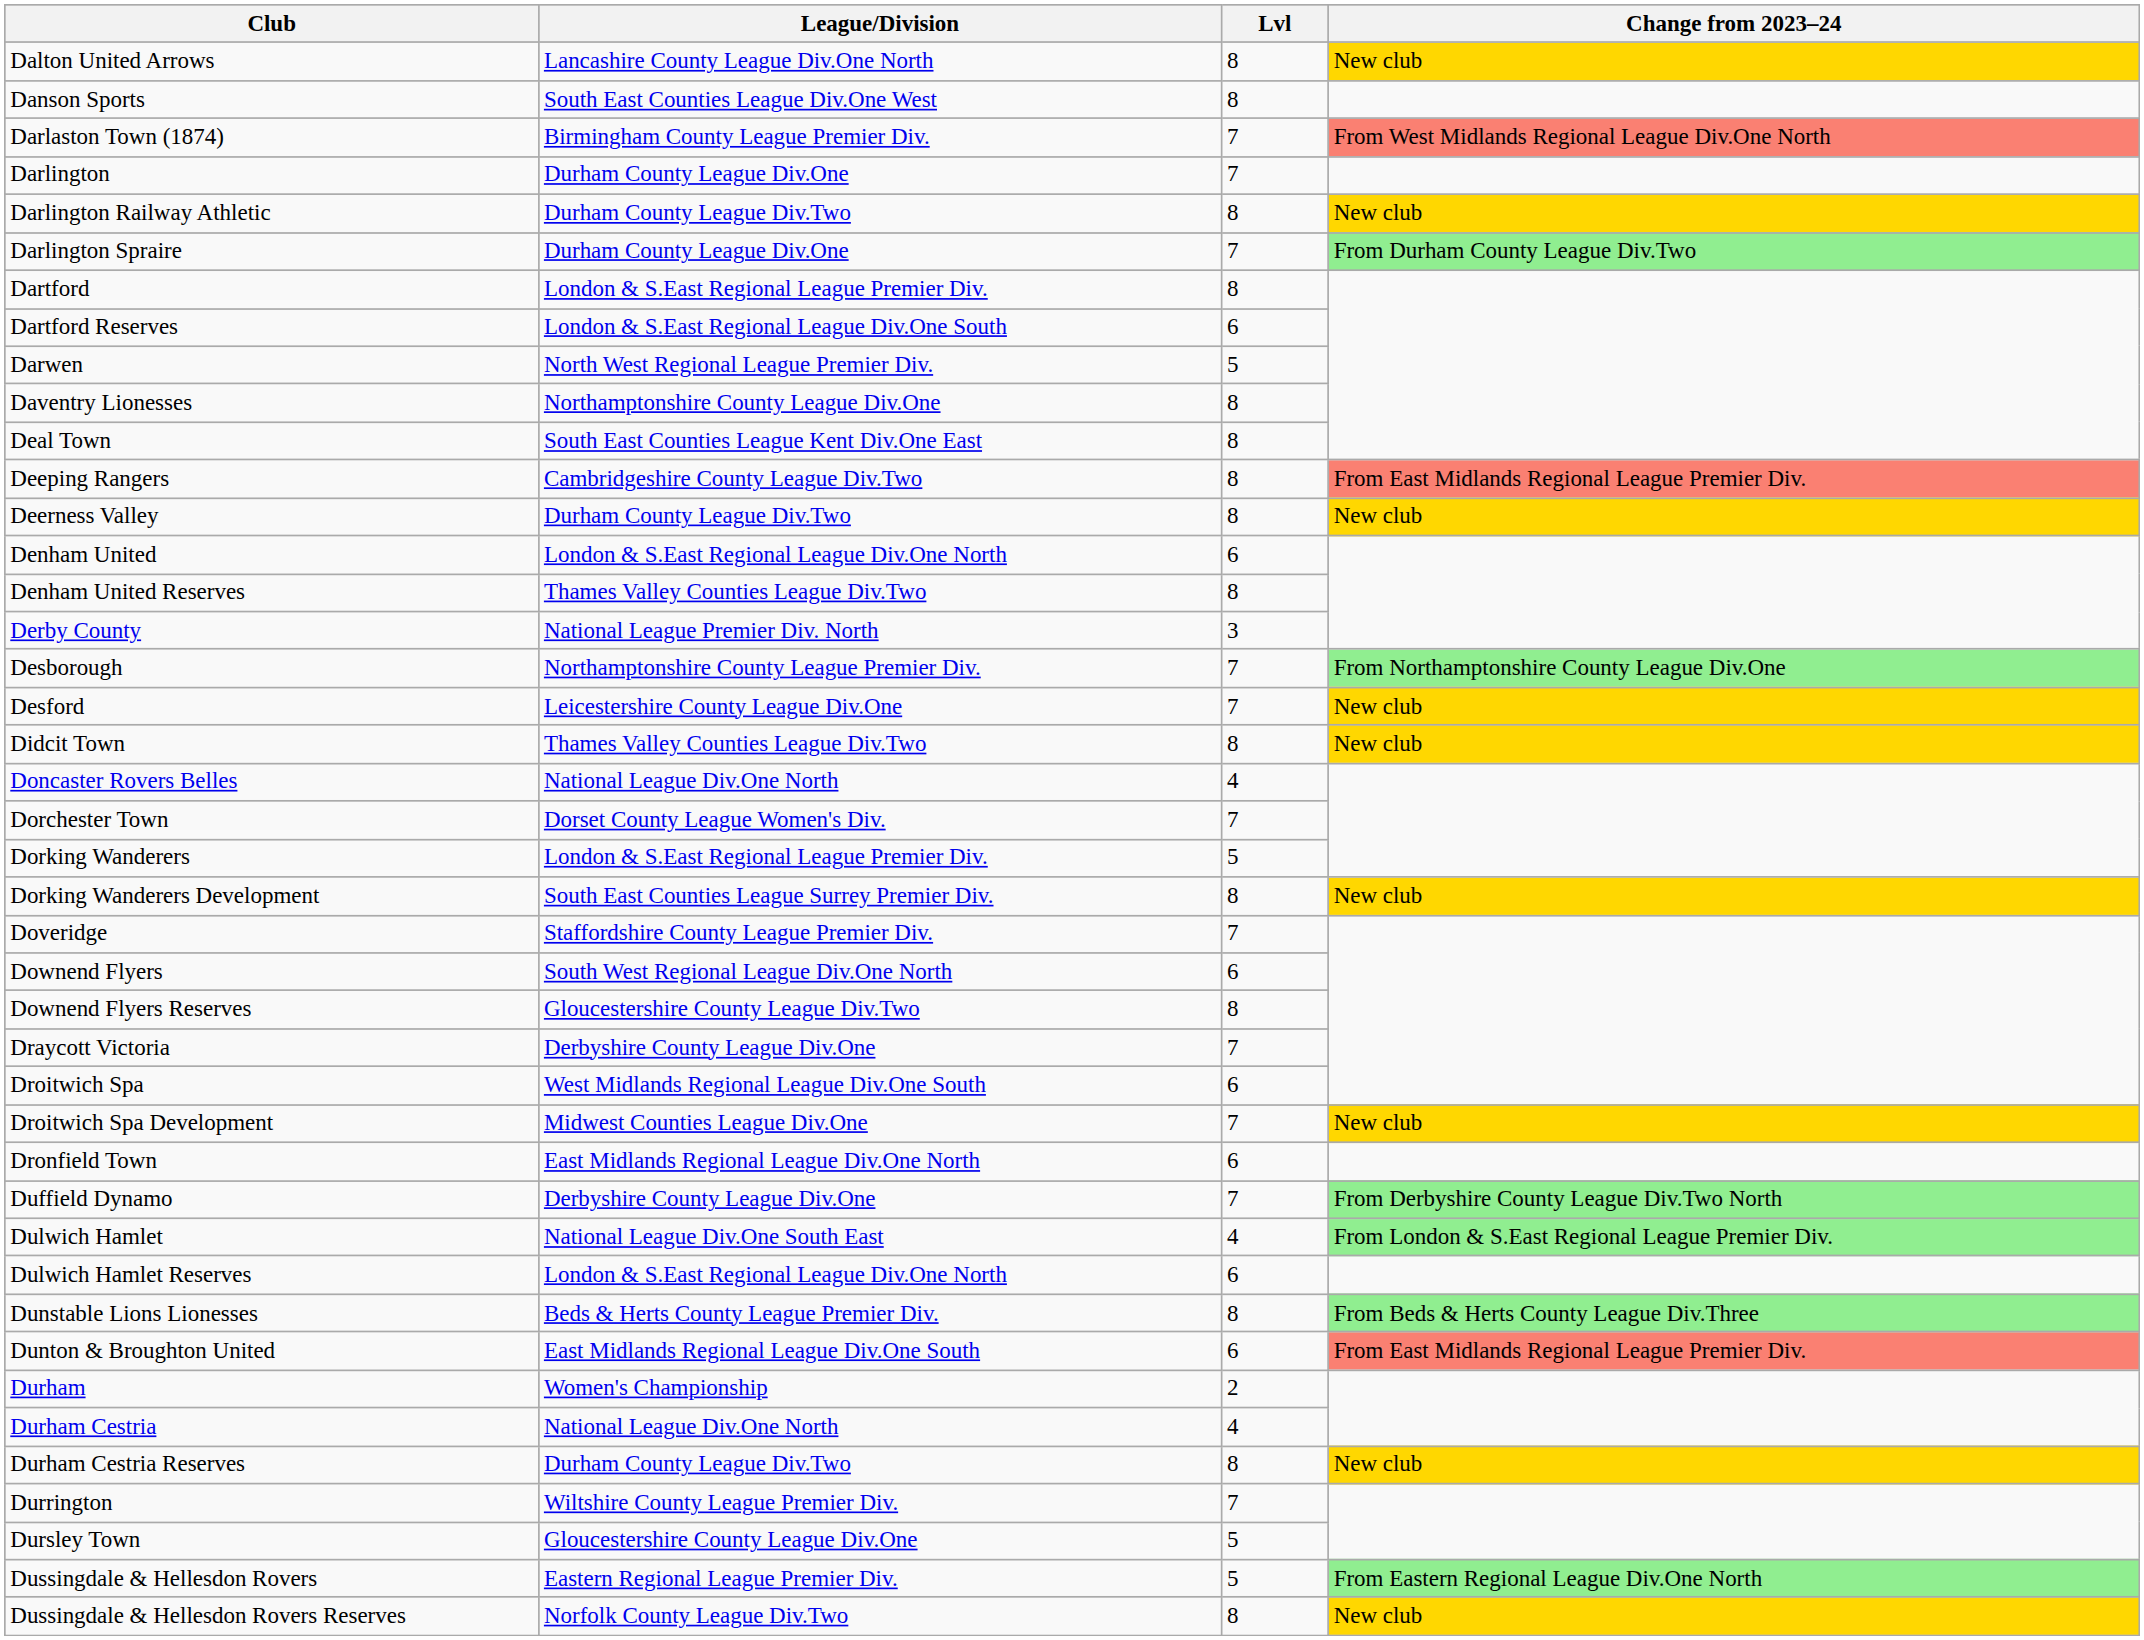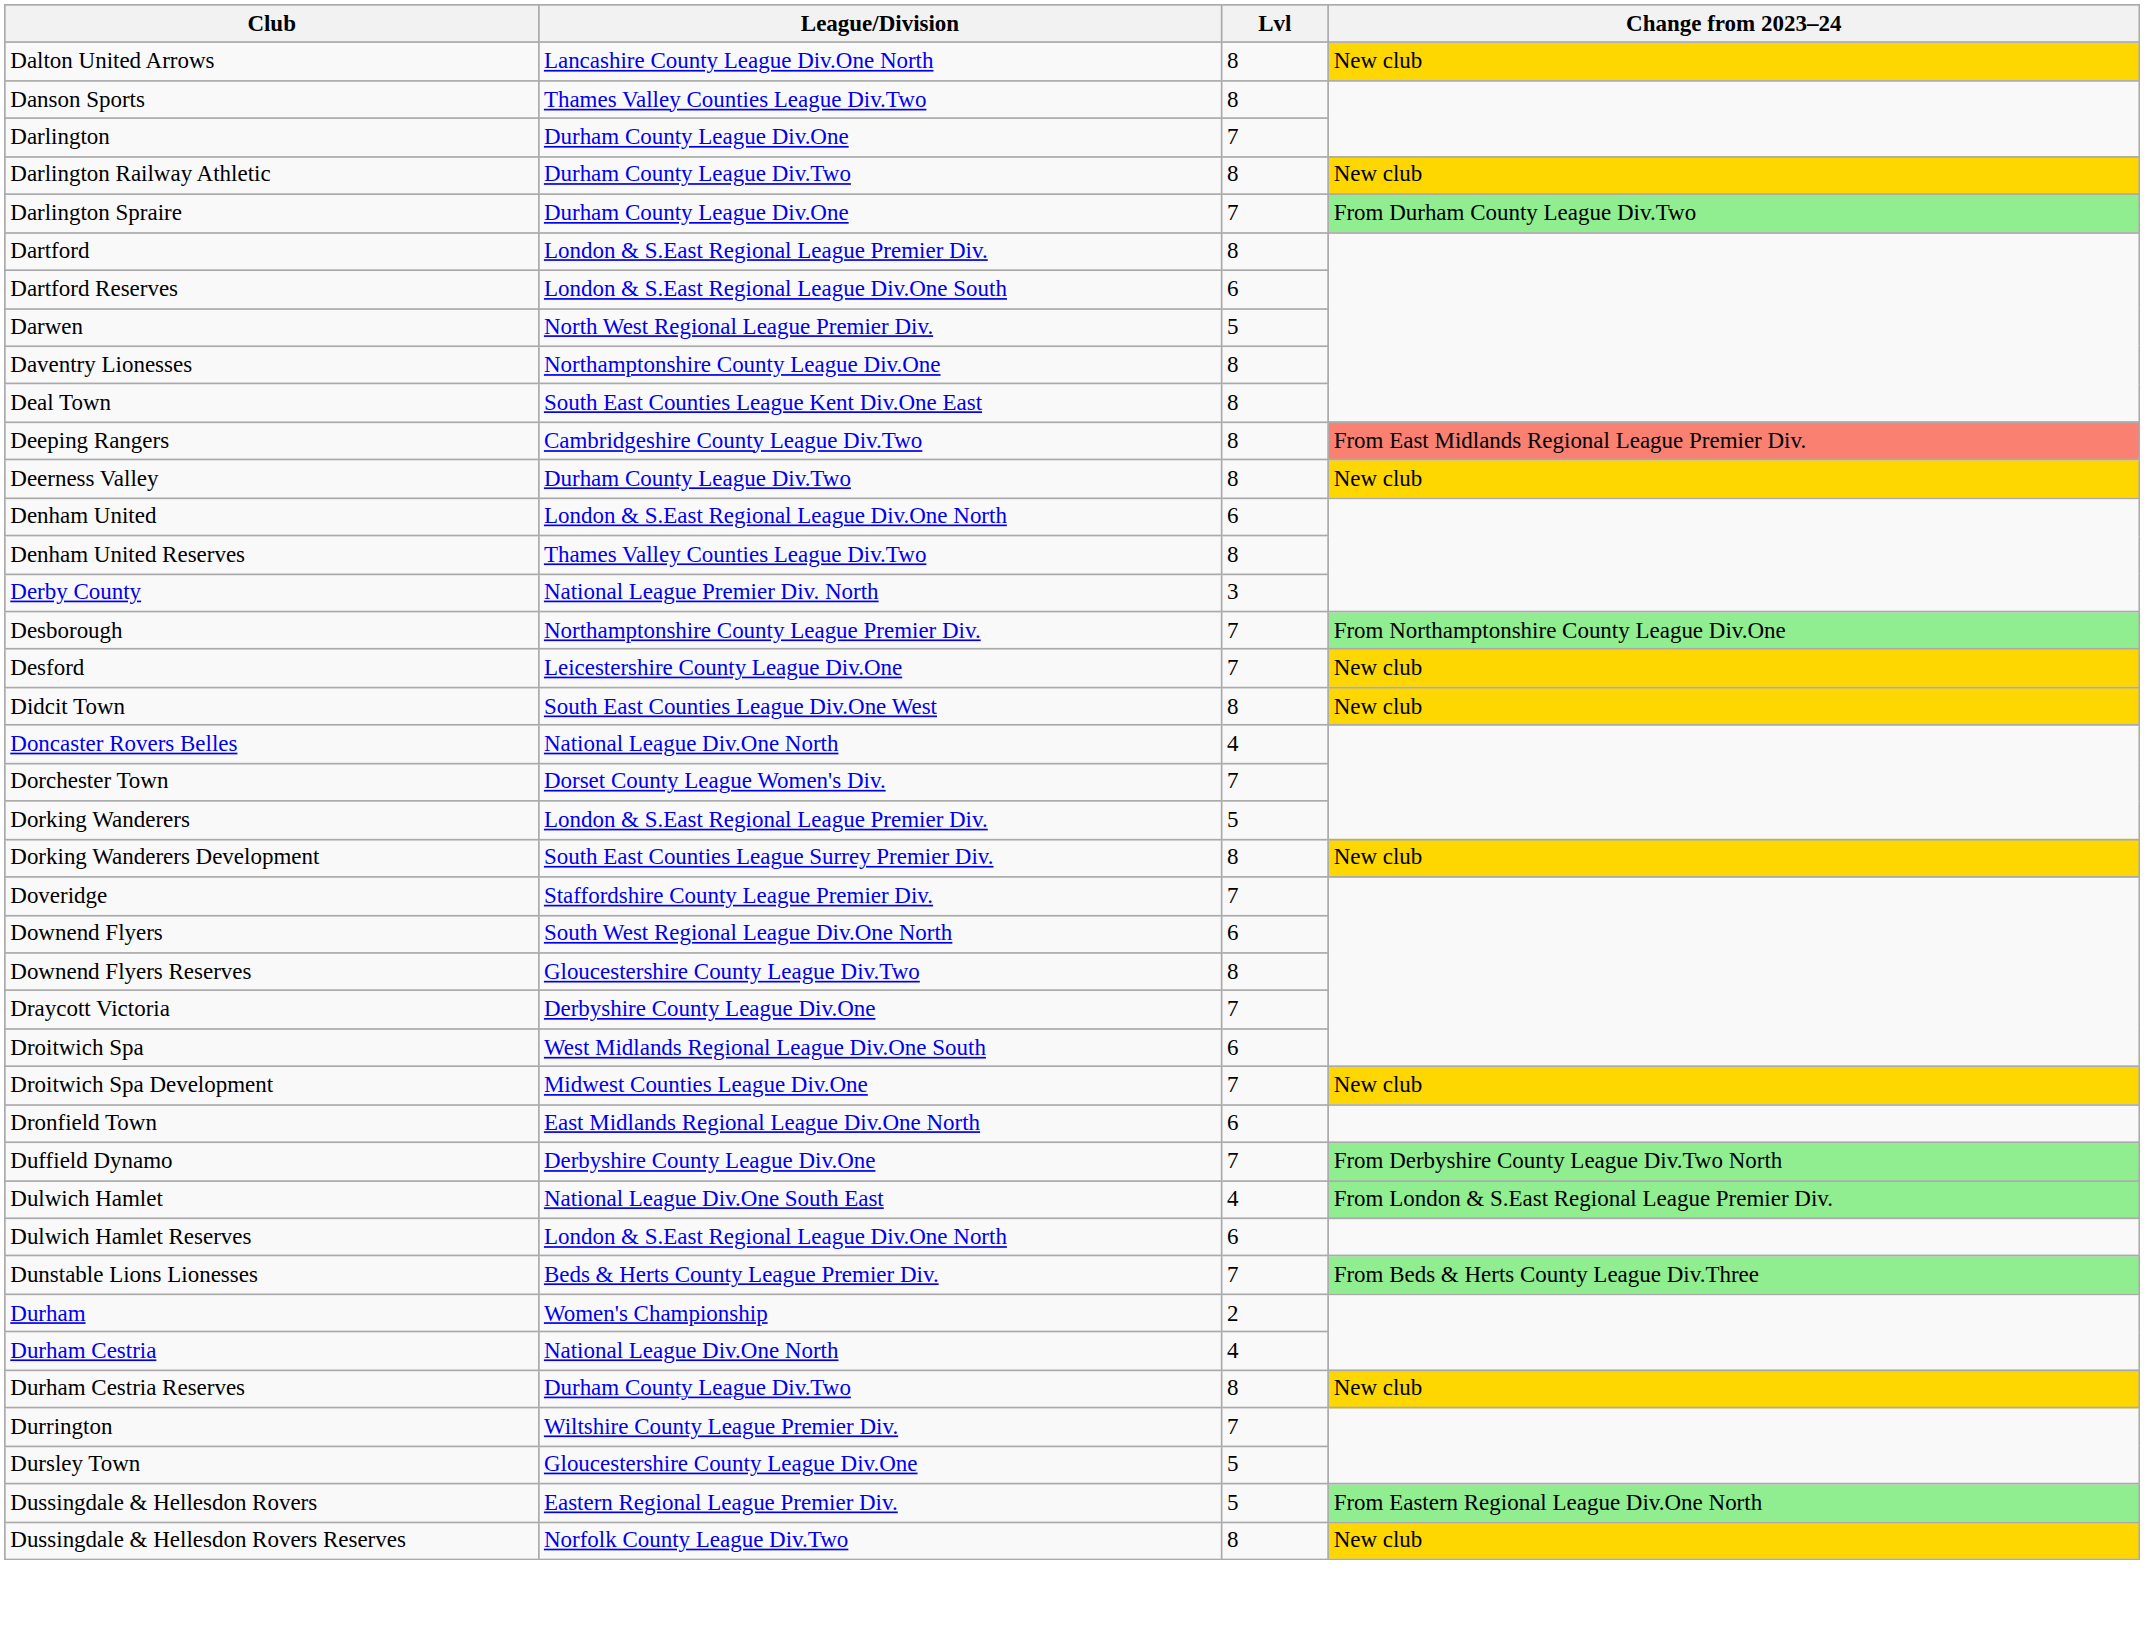 <table class="wikitable sortable" width=100% style="font-size:85%">
 <tr>
 <th width=25%>Club</th>
 <th width=32%>League/Division</th>
 <th width=5%>Lvl</th>
 <th width=38%>Change from 2023–24</th>
 </tr>
 <tr>
 <td>Dalton United Arrows</td>
 <td><a href='#'>Lancashire County League Div.One North</a></td>
 <td>8</td>
 <td style="background:gold">New club</td>
 </tr>
 <tr>
 <td>Danson Sports</td>
-<td><a href='#'>South East Counties League Div.One West</a></td>
+<td><a href='#'>Thames Valley Counties League Div.Two</a></td>
 <td>8</td>
-</tr>
-<tr>
-<td>Darlaston Town (1874)</td>
-<td><a href='#'>Birmingham County League Premier Div.</a></td>
-<td>7</td>
-<td style="background:salmon">From West Midlands Regional League Div.One North</td>
 </tr>
 <tr>
 <td>Darlington</td>
 <td><a href='#'>Durham County League Div.One</a></td>
 <td>7</td>
 </tr>
 <tr>
 <td>Darlington Railway Athletic</td>
 <td><a href='#'>Durham County League Div.Two</a></td>
 <td>8</td>
 <td style="background:gold">New club</td>
 </tr>
 <tr>
 <td>Darlington Spraire</td>
 <td><a href='#'>Durham County League Div.One</a></td>
 <td>7</td>
 <td style="background:lightgreen">From Durham County League Div.Two</td>
 </tr>
 <tr>
 <td>Dartford</td>
 <td><a href='#'>London & S.East Regional League Premier Div.</a></td>
 <td>8</td>
 </tr>
 <tr>
 <td>Dartford Reserves</td>
 <td><a href='#'>London & S.East Regional League Div.One South</a></td>
 <td>6</td>
 </tr>
 <tr>
 <td>Darwen</td>
 <td><a href='#'>North West Regional League Premier Div.</a></td>
 <td>5</td>
 </tr>
 <tr>
 <td>Daventry Lionesses</td>
 <td><a href='#'>Northamptonshire County League Div.One</a></td>
 <td>8</td>
 </tr>
 <tr>
 <td>Deal Town</td>
 <td><a href='#'>South East Counties League Kent Div.One East</a></td>
 <td>8</td>
 </tr>
 <tr>
 <td>Deeping Rangers</td>
 <td><a href='#'>Cambridgeshire County League Div.Two</a></td>
 <td>8</td>
 <td style="background:salmon">From East Midlands Regional League Premier Div.</td>
 </tr>
 <tr>
 <td>Deerness Valley</td>
 <td><a href='#'>Durham County League Div.Two</a></td>
 <td>8</td>
 <td style="background:gold">New club</td>
 </tr>
 <tr>
 <td>Denham United</td>
 <td><a href='#'>London & S.East Regional League Div.One North</a></td>
 <td>6</td>
 </tr>
 <tr>
 <td>Denham United Reserves</td>
 <td><a href='#'>Thames Valley Counties League Div.Two</a></td>
 <td>8</td>
 </tr>
 <tr>
 <td><a href='#'>Derby County</a></td>
 <td><a href='#'>National League Premier Div. North</a></td>
 <td>3</td>
 </tr>
 <tr>
 <td>Desborough</td>
 <td><a href='#'>Northamptonshire County League Premier Div.</a></td>
 <td>7</td>
 <td style="background:lightgreen">From Northamptonshire County League Div.One</td>
 </tr>
 <tr>
 <td>Desford</td>
 <td><a href='#'>Leicestershire County League Div.One</a></td>
 <td>7</td>
 <td style="background:gold">New club</td>
 </tr>
 <tr>
 <td>Didcit Town</td>
-<td><a href='#'>Thames Valley Counties League Div.Two</a></td>
+<td><a href='#'>South East Counties League Div.One West</a></td>
 <td>8</td>
 <td style="background:gold">New club</td>
 </tr>
 <tr>
 <td><a href='#'>Doncaster Rovers Belles</a></td>
 <td><a href='#'>National League Div.One North</a></td>
 <td>4</td>
 </tr>
 <tr>
 <td>Dorchester Town</td>
 <td><a href='#'>Dorset County League Women's Div.</a></td>
 <td>7</td>
 </tr>
 <tr>
 <td>Dorking Wanderers</td>
 <td><a href='#'>London & S.East Regional League Premier Div.</a></td>
 <td>5</td>
 </tr>
 <tr>
 <td>Dorking Wanderers Development</td>
 <td><a href='#'>South East Counties League Surrey Premier Div.</a></td>
 <td>8</td>
 <td style="background:gold">New club</td>
 </tr>
 <tr>
 <td>Doveridge</td>
 <td><a href='#'>Staffordshire County League Premier Div.</a></td>
 <td>7</td>
 </tr>
 <tr>
 <td>Downend Flyers</td>
 <td><a href='#'>South West Regional League Div.One North</a></td>
 <td>6</td>
 </tr>
 <tr>
 <td>Downend Flyers Reserves</td>
 <td><a href='#'>Gloucestershire County League Div.Two</a></td>
 <td>8</td>
 </tr>
 <tr>
 <td>Draycott Victoria</td>
 <td><a href='#'>Derbyshire County League Div.One</a></td>
 <td>7</td>
 </tr>
 <tr>
 <td>Droitwich Spa</td>
 <td><a href='#'>West Midlands Regional League Div.One South</a></td>
 <td>6</td>
 </tr>
 <tr>
 <td>Droitwich Spa Development</td>
 <td><a href='#'>Midwest Counties League Div.One</a></td>
 <td>7</td>
 <td style="background:gold">New club</td>
 </tr>
 <tr>
 <td>Dronfield Town</td>
 <td><a href='#'>East Midlands Regional League Div.One North</a></td>
 <td>6</td>
 </tr>
 <tr>
 <td>Duffield Dynamo</td>
 <td><a href='#'>Derbyshire County League Div.One</a></td>
 <td>7</td>
 <td style="background:lightgreen">From Derbyshire County League Div.Two North</td>
 </tr>
 <tr>
 <td>Dulwich Hamlet</td>
 <td><a href='#'>National League Div.One South East</a></td>
 <td>4</td>
 <td style="background:lightgreen">From London & S.East Regional League Premier Div.</td>
 </tr>
 <tr>
 <td>Dulwich Hamlet Reserves</td>
 <td><a href='#'>London & S.East Regional League Div.One North</a></td>
 <td>6</td>
 </tr>
 <tr>
 <td>Dunstable Lions Lionesses</td>
 <td><a href='#'>Beds & Herts County League Premier Div.</a></td>
-<td>8</td>
+<td>7</td>
 <td style="background:lightgreen">From Beds & Herts County League Div.Three</td>
-</tr>
-<tr>
-<td>Dunton & Broughton United</td>
-<td><a href='#'>East Midlands Regional League Div.One South</a></td>
-<td>6</td>
-<td style="background:salmon">From East Midlands Regional League Premier Div.</td>
 </tr>
 <tr>
 <td><a href='#'>Durham</a></td>
 <td><a href='#'>Women's Championship</a></td>
 <td>2</td>
 </tr>
 <tr>
 <td><a href='#'>Durham Cestria</a></td>
 <td><a href='#'>National League Div.One North</a></td>
 <td>4</td>
 </tr>
 <tr>
 <td>Durham Cestria Reserves</td>
 <td><a href='#'>Durham County League Div.Two</a></td>
 <td>8</td>
 <td style="background:gold">New club</td>
 </tr>
 <tr>
 <td>Durrington</td>
 <td><a href='#'>Wiltshire County League Premier Div.</a></td>
 <td>7</td>
 </tr>
 <tr>
 <td>Dursley Town</td>
 <td><a href='#'>Gloucestershire County League Div.One</a></td>
 <td>5</td>
 </tr>
 <tr>
 <td>Dussingdale & Hellesdon Rovers</td>
 <td><a href='#'>Eastern Regional League Premier Div.</a></td>
 <td>5</td>
 <td style="background:lightgreen">From Eastern Regional League Div.One North</td>
 </tr>
 <tr>
 <td>Dussingdale & Hellesdon Rovers Reserves</td>
 <td><a href='#'>Norfolk County League Div.Two</a></td>
 <td>8</td>
 <td style="background:gold">New club</td>
 </tr>
 <tr>
 </tr>
 </table>
